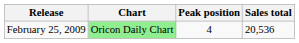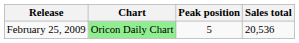 <table class="wikitable">
 <tr>
 <th>Release</th>
 <th>Chart</th>
 <th>Peak position</th>
 <th>Sales total</th>
 </tr>
 <tr>
 <td>February 25, 2009</td>
 <td style="background: lightgreen;">Oricon Daily Chart</td>
-<td align="center">4</td>
+<td align="center">5</td>
 <td>20,536</td>
 </tr>
 </table>
